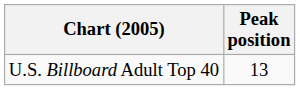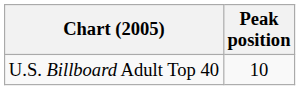 <table class="wikitable sortable">
 <tr>
 <th>Chart (2005)</th>
 <th>Peak<br>position</th>
 </tr>
 <tr>
 <td>U.S. <em>Billboard</em> Adult Top 40</td>
-<td align="center">13</td>
+<td align="center">10</td>
 </tr>
 </table>
